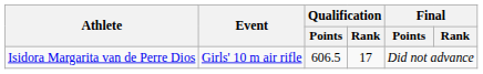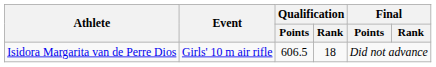 <table class="wikitable" style="text-align:center; font-size:90%">
 <tr>
 <th rowspan="2">Athlete</th>
 <th rowspan="2">Event</th>
 <th colspan="2">Qualification</th>
 <th colspan="2">Final</th>
 </tr>
 <tr style="font-size:95%">
 <th>Points</th>
 <th>Rank</th>
 <th>Points</th>
 <th>Rank</th>
 </tr>
 <tr>
 <td align=left><a href='#'>Isidora Margarita van de Perre Dios</a></td>
 <td align=left><a href='#'>Girls' 10 m air rifle</a></td>
 <td>606.5</td>
-<td>17</td>
+<td>18</td>
 <td Colspan=2><em>Did not advance</em></td>
 </tr>
 </table>
